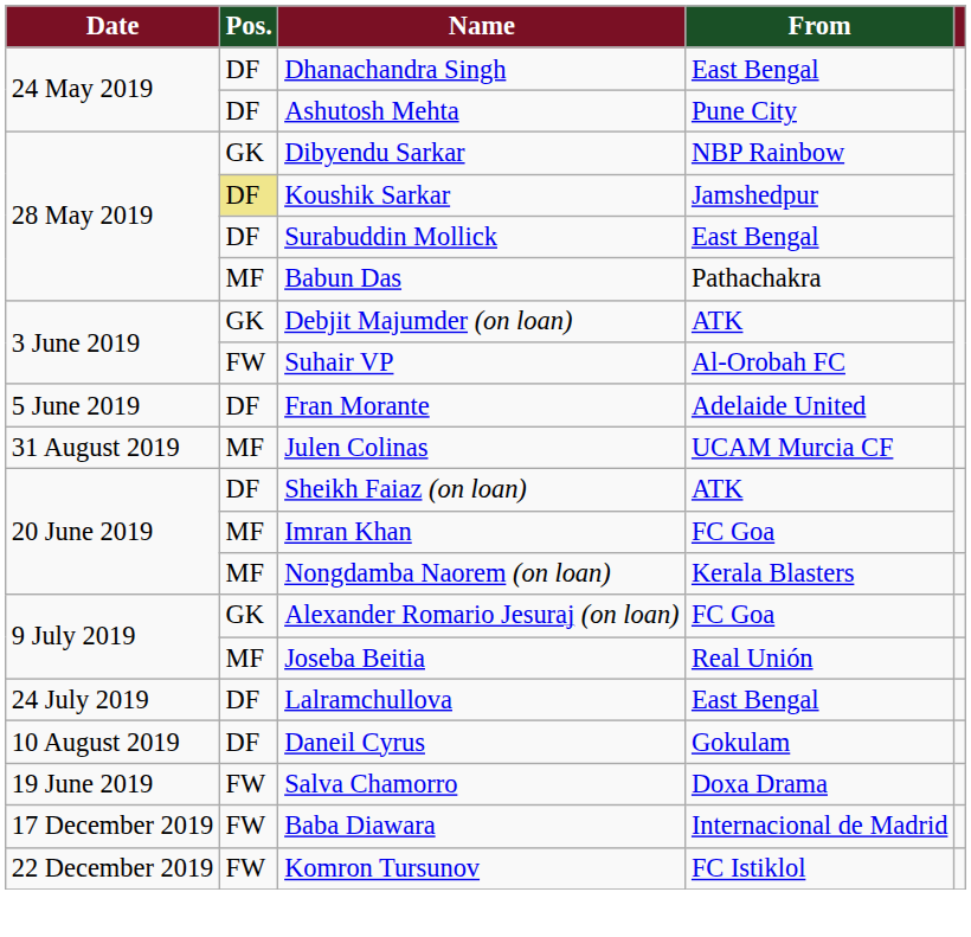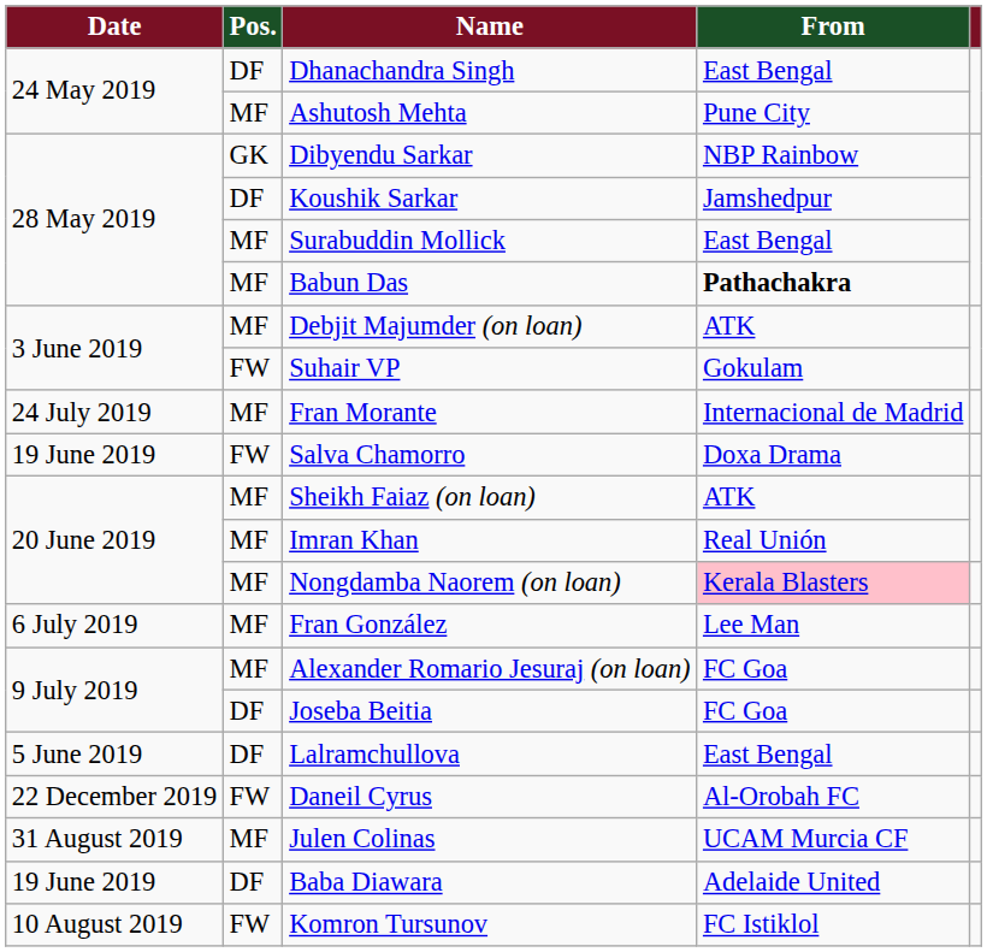 <table class="wikitable">
 <tr>
 <th style="background:#7A1024; color:white; text-align:centre;">Date</th>
 <th style="background:#1A5026; color:white; text-align:centre;">Pos.</th>
 <th style="background:#7A1024; color:white; text-align:centre;">Name</th>
 <th style="background:#1A5026; color:white; text-align:centre;">From</th>
 <th style="background:#7A1024; color:white; text-align:centre;"></th>
 </tr>
 <tr>
 <td rowspan="2">24 May 2019</td>
 <td>DF</td>
 <td> <a href='#'>Dhanachandra Singh</a></td>
 <td><a href='#'>East Bengal</a></td>
 <td rowspan="2"></td>
 </tr>
 <tr>
-<td>DF</td>
+<td>MF</td>
 <td> <a href='#'>Ashutosh Mehta</a></td>
 <td><a href='#'>Pune City</a></td>
 </tr>
 <tr>
 <td rowspan="4">28 May 2019</td>
 <td>GK</td>
 <td> <a href='#'>Dibyendu Sarkar</a></td>
 <td><a href='#'>NBP Rainbow</a></td>
 <td rowspan="4"></td>
 </tr>
 <tr>
-<td style="background: khaki;">DF</td>
+<td>DF</td>
 <td> <a href='#'>Koushik Sarkar</a></td>
 <td><a href='#'>Jamshedpur</a></td>
 </tr>
 <tr>
-<td>DF</td>
+<td>MF</td>
 <td> <a href='#'>Surabuddin Mollick</a></td>
 <td><a href='#'>East Bengal</a></td>
 </tr>
 <tr>
 <td>MF</td>
 <td> <a href='#'>Babun Das</a></td>
-<td>Pathachakra</td>
+<td><strong>Pathachakra</strong></td>
 </tr>
 <tr>
 <td rowspan="2">3 June 2019</td>
-<td>GK</td>
+<td>MF</td>
 <td> <a href='#'>Debjit Majumder</a> <em>(on loan)</em></td>
 <td><a href='#'>ATK</a></td>
 <td rowspan="2"></td>
 </tr>
 <tr>
 <td>FW</td>
 <td> <a href='#'>Suhair VP</a></td>
-<td><a href='#'>Al-Orobah FC</a></td>
+<td><a href='#'>Gokulam</a></td>
+</tr>
+<tr>
+<td>24 July 2019</td>
+<td>MF</td>
+<td> <a href='#'>Fran Morante</a></td>
+<td><a href='#'>Internacional de Madrid</a></td>
+<td></td>
+</tr>
+<tr>
+<td>19 June 2019</td>
+<td>FW</td>
+<td> <a href='#'>Salva Chamorro</a></td>
+<td><a href='#'>Doxa Drama</a></td>
+<td></td>
+</tr>
+<tr>
+<td rowspan="3">20 June 2019</td>
+<td>MF</td>
+<td> <a href='#'>Sheikh Faiaz</a> <em>(on loan)</em></td>
+<td><a href='#'>ATK</a></td>
+<td rowspan="2"></td>
+</tr>
+<tr>
+<td>MF</td>
+<td> <a href='#'>Imran Khan</a></td>
+<td><a href='#'>Real Unión</a></td>
+</tr>
+<tr>
+<td>MF</td>
+<td> <a href='#'>Nongdamba Naorem</a> <em>(on loan)</em></td>
+<td style="background: pink;"><a href='#'>Kerala Blasters</a></td>
+<td></td>
+</tr>
+<tr>
+<td>6 July 2019</td>
+<td>MF</td>
+<td> <a href='#'>Fran González</a></td>
+<td><a href='#'>Lee Man</a></td>
+<td></td>
+</tr>
+<tr>
+<td rowspan="2">9 July 2019</td>
+<td>MF</td>
+<td> <a href='#'>Alexander Romario Jesuraj</a> <em>(on loan)</em></td>
+<td><a href='#'>FC Goa</a></td>
+<td></td>
+</tr>
+<tr>
+<td>DF</td>
+<td> <a href='#'>Joseba Beitia</a></td>
+<td><a href='#'>FC Goa</a></td>
+<td></td>
 </tr>
 <tr>
 <td>5 June 2019</td>
 <td>DF</td>
-<td> <a href='#'>Fran Morante</a></td>
-<td><a href='#'>Adelaide United</a></td>
+<td> <a href='#'>Lalramchullova</a></td>
+<td><a href='#'>East Bengal</a></td>
+<td></td>
+</tr>
+<tr>
+<td>22 December 2019</td>
+<td>FW</td>
+<td> <a href='#'>Daneil Cyrus</a></td>
+<td><a href='#'>Al-Orobah FC</a></td>
 <td></td>
 </tr>
 <tr>
 <td>31 August 2019</td>
 <td>MF</td>
 <td> <a href='#'>Julen Colinas</a></td>
 <td><a href='#'>UCAM Murcia CF</a></td>
 <td></td>
 </tr>
 <tr>
-<td rowspan="3">20 June 2019</td>
+<td>19 June 2019</td>
 <td>DF</td>
-<td> <a href='#'>Sheikh Faiaz</a> <em>(on loan)</em></td>
-<td><a href='#'>ATK</a></td>
-<td rowspan="2"></td>
-</tr>
-<tr>
-<td>MF</td>
-<td> <a href='#'>Imran Khan</a></td>
-<td><a href='#'>FC Goa</a></td>
-</tr>
-<tr>
-<td>MF</td>
-<td> <a href='#'>Nongdamba Naorem</a> <em>(on loan)</em></td>
-<td><a href='#'>Kerala Blasters</a></td>
-<td></td>
-</tr>
-<tr>
-<td rowspan="2">9 July 2019</td>
-<td>GK</td>
-<td> <a href='#'>Alexander Romario Jesuraj</a> <em>(on loan)</em></td>
-<td><a href='#'>FC Goa</a></td>
-<td></td>
-</tr>
-<tr>
-<td>MF</td>
-<td> <a href='#'>Joseba Beitia</a></td>
-<td><a href='#'>Real Unión</a></td>
-<td></td>
-</tr>
-<tr>
-<td>24 July 2019</td>
-<td>DF</td>
-<td> <a href='#'>Lalramchullova</a></td>
-<td><a href='#'>East Bengal</a></td>
+<td> <a href='#'>Baba Diawara</a></td>
+<td><a href='#'>Adelaide United</a></td>
 <td></td>
 </tr>
 <tr>
 <td>10 August 2019</td>
-<td>DF</td>
-<td> <a href='#'>Daneil Cyrus</a></td>
-<td><a href='#'>Gokulam</a></td>
-<td></td>
-</tr>
-<tr>
-<td>19 June 2019</td>
-<td>FW</td>
-<td> <a href='#'>Salva Chamorro</a></td>
-<td><a href='#'>Doxa Drama</a></td>
-<td></td>
-</tr>
-<tr>
-<td>17 December 2019</td>
-<td>FW</td>
-<td> <a href='#'>Baba Diawara</a></td>
-<td><a href='#'>Internacional de Madrid</a></td>
-<td></td>
-</tr>
-<tr>
-<td>22 December 2019</td>
 <td>FW</td>
 <td> <a href='#'>Komron Tursunov</a></td>
 <td><a href='#'>FC Istiklol</a></td>
 <td></td>
 </tr>
 </table>
